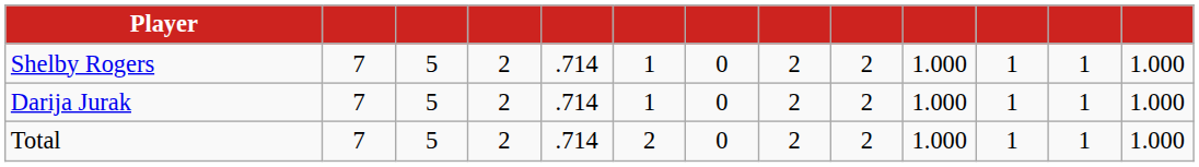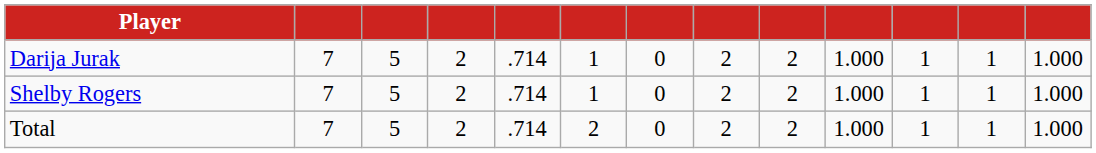 <table class="wikitable" style="text-align:center">
 <tr>
 <th style="background:#CD231F; color:white" width="200px">Player</th>
 <th style="background:#CD231F; color:white" width="40px"></th>
 <th style="background:#CD231F; color:white" width="40px"></th>
 <th style="background:#CD231F; color:white" width="40px"></th>
 <th style="background:#CD231F; color:white" width="40px"></th>
 <th style="background:#CD231F; color:white" width="40px"></th>
 <th style="background:#CD231F; color:white" width="40px"></th>
 <th style="background:#CD231F; color:white" width="40px"></th>
 <th style="background:#CD231F; color:white" width="40px"></th>
 <th style="background:#CD231F; color:white" width="40px"></th>
 <th style="background:#CD231F; color:white" width="40px"></th>
 <th style="background:#CD231F; color:white" width="40px"></th>
 <th style="background:#CD231F; color:white" width="40px"></th>
 </tr>
 <tr>
-<td style="text-align:left"><a href='#'>Shelby Rogers</a></td>
+<td style="text-align:left"><a href='#'>Darija Jurak</a></td>
 <td>7</td>
 <td>5</td>
 <td>2</td>
 <td>.714</td>
 <td>1</td>
 <td>0</td>
 <td>2</td>
 <td>2</td>
 <td>1.000</td>
 <td>1</td>
 <td>1</td>
 <td>1.000</td>
 </tr>
 <tr>
-<td style="text-align:left"><a href='#'>Darija Jurak</a></td>
+<td style="text-align:left"><a href='#'>Shelby Rogers</a></td>
 <td>7</td>
 <td>5</td>
 <td>2</td>
 <td>.714</td>
 <td>1</td>
 <td>0</td>
 <td>2</td>
 <td>2</td>
 <td>1.000</td>
 <td>1</td>
 <td>1</td>
 <td>1.000</td>
 </tr>
 <tr>
 <td style="text-align:left">Total</td>
 <td>7</td>
 <td>5</td>
 <td>2</td>
 <td>.714</td>
 <td>2</td>
 <td>0</td>
 <td>2</td>
 <td>2</td>
 <td>1.000</td>
 <td>1</td>
 <td>1</td>
 <td>1.000</td>
 </tr>
 </table>
